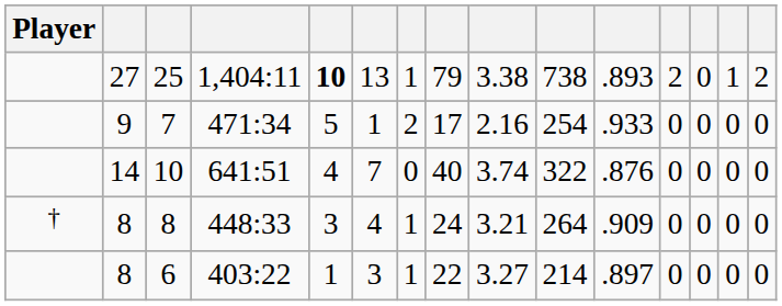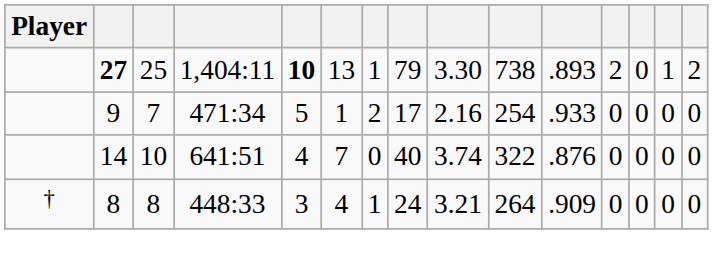 <table class="wikitable sortable" style="text-align:center;">
 <tr>
 <th>Player</th>
 <th></th>
 <th></th>
 <th></th>
 <th></th>
 <th></th>
 <th></th>
 <th></th>
 <th></th>
 <th></th>
 <th></th>
 <th></th>
 <th></th>
 <th></th>
 <th></th>
 </tr>
 <tr>
 <td></td>
-<td>27</td>
+<td><strong>27</strong></td>
 <td>25</td>
 <td>1,404:11</td>
 <td><strong>10</strong></td>
 <td>13</td>
 <td>1</td>
 <td>79</td>
-<td>3.38</td>
+<td>3.30</td>
 <td>738</td>
 <td>.893</td>
 <td>2</td>
 <td>0</td>
 <td>1</td>
 <td>2</td>
 </tr>
 <tr>
 <td></td>
 <td>9</td>
 <td>7</td>
 <td>471:34</td>
 <td>5</td>
 <td>1</td>
 <td>2</td>
 <td>17</td>
 <td>2.16</td>
 <td>254</td>
 <td>.933</td>
 <td>0</td>
 <td>0</td>
 <td>0</td>
 <td>0</td>
 </tr>
 <tr>
 <td></td>
 <td>14</td>
 <td>10</td>
 <td>641:51</td>
 <td>4</td>
 <td>7</td>
 <td>0</td>
 <td>40</td>
 <td>3.74</td>
 <td>322</td>
 <td>.876</td>
 <td>0</td>
 <td>0</td>
 <td>0</td>
 <td>0</td>
 </tr>
 <tr>
 <td><sup>†</sup></td>
 <td>8</td>
 <td>8</td>
 <td>448:33</td>
 <td>3</td>
 <td>4</td>
 <td>1</td>
 <td>24</td>
 <td>3.21</td>
 <td>264</td>
 <td>.909</td>
 <td>0</td>
 <td>0</td>
 <td>0</td>
 <td>0</td>
 </tr>
-<tr>
-<td></td>
-<td>8</td>
-<td>6</td>
-<td>403:22</td>
-<td>1</td>
-<td>3</td>
-<td>1</td>
-<td>22</td>
-<td>3.27</td>
-<td>214</td>
-<td>.897</td>
-<td>0</td>
-<td>0</td>
-<td>0</td>
-<td>0</td>
-</tr>
 </table>
